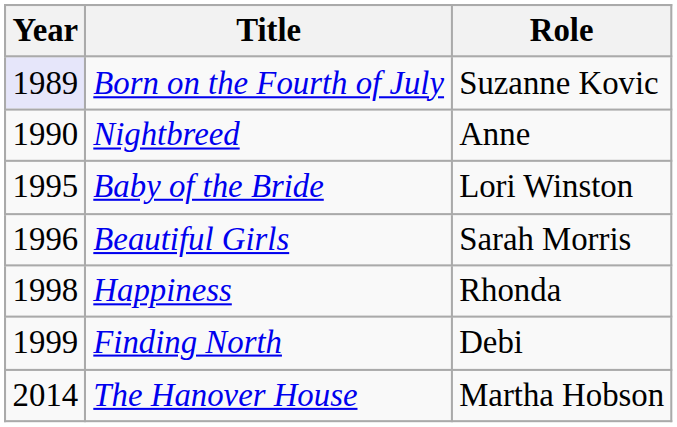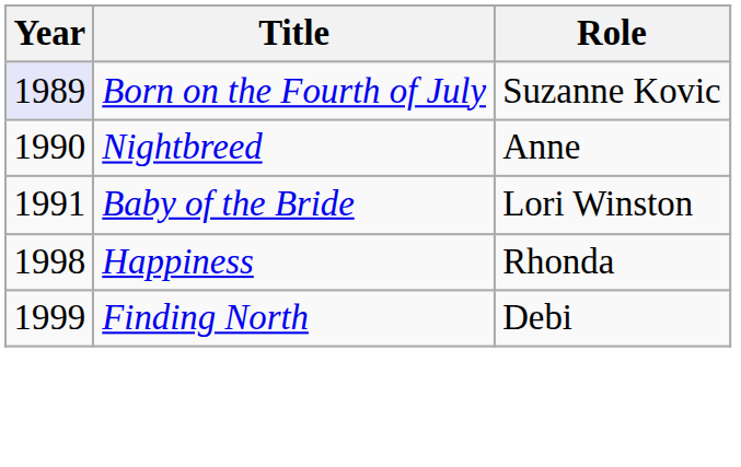 <table class="wikitable sortable">
 <tr>
 <th>Year</th>
 <th>Title</th>
 <th>Role</th>
 </tr>
 <tr>
 <td style="background: lavender;">1989</td>
 <td><em><a href='#'>Born on the Fourth of July</a></em></td>
 <td>Suzanne Kovic</td>
 </tr>
 <tr>
 <td>1990</td>
 <td><em><a href='#'>Nightbreed</a></em></td>
 <td>Anne</td>
 </tr>
 <tr>
-<td>1995</td>
+<td>1991</td>
 <td><em><a href='#'>Baby of the Bride</a></em></td>
 <td>Lori Winston</td>
-</tr>
-<tr>
-<td>1996</td>
-<td><em><a href='#'>Beautiful Girls</a></em></td>
-<td>Sarah Morris</td>
 </tr>
 <tr>
 <td>1998</td>
 <td><em><a href='#'>Happiness</a></em></td>
 <td>Rhonda</td>
 </tr>
 <tr>
 <td>1999</td>
 <td><em><a href='#'>Finding North</a></em></td>
 <td>Debi</td>
 </tr>
-<tr>
-<td>2014</td>
-<td><em><a href='#'>The Hanover House</a></em></td>
-<td>Martha Hobson</td>
-</tr>
 </table>
